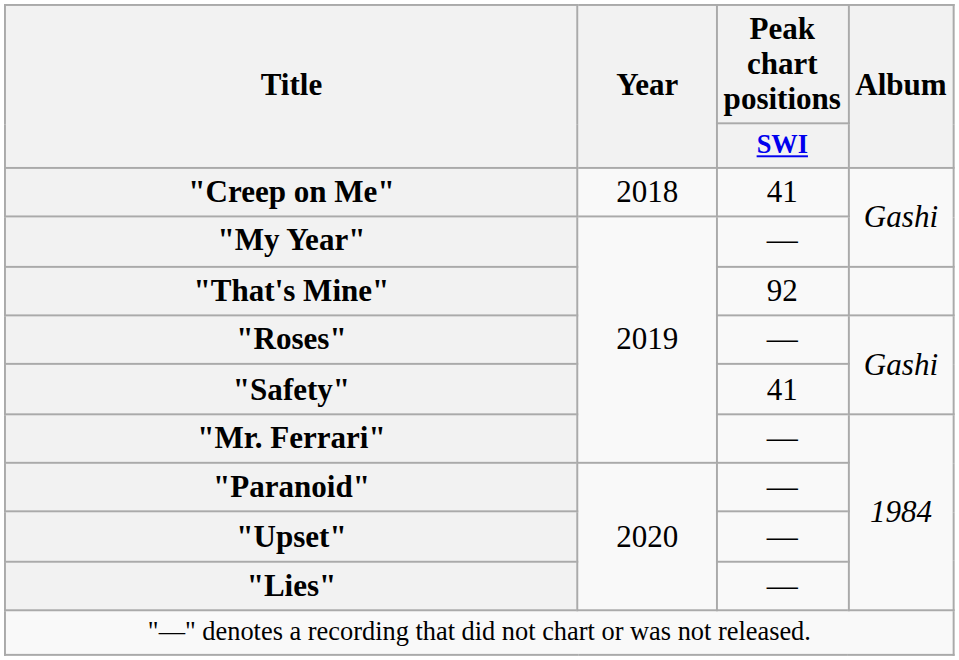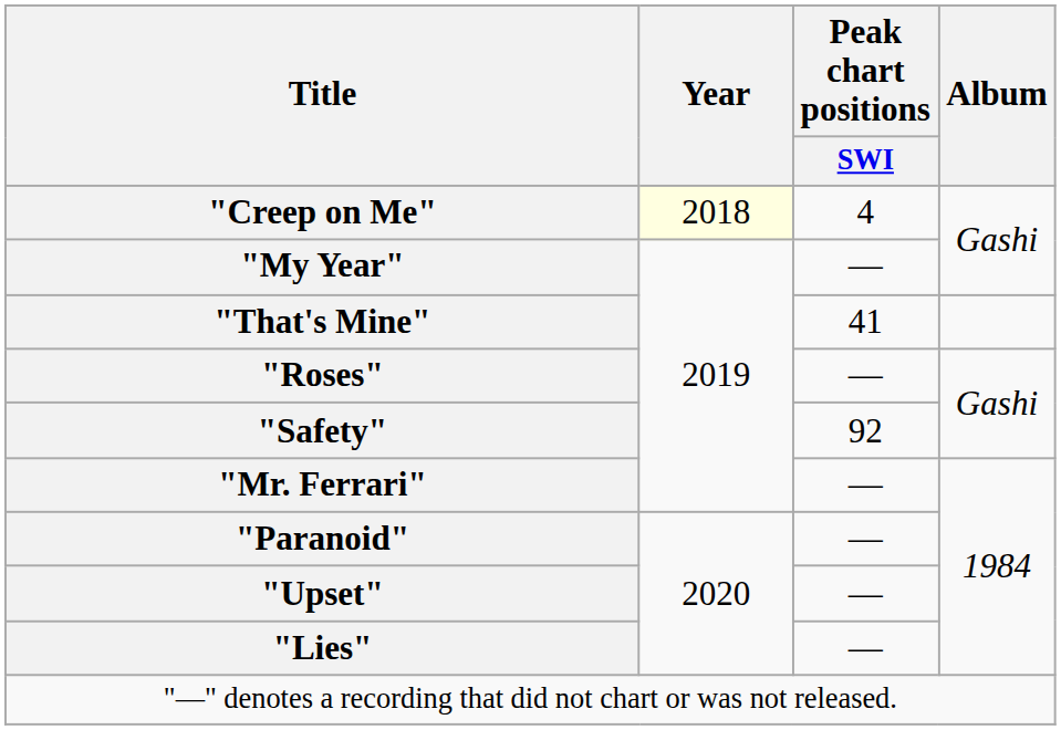 <table class="wikitable plainrowheaders" style="text-align:center;">
 <tr>
 <th scope="col" rowspan="2" style="width:18em;">Title</th>
 <th scope="col" rowspan="2" style="width:4em;">Year</th>
 <th scope="col" style="width:3em;">Peak chart positions</th>
 <th scope="col" rowspan="2">Album</th>
 </tr>
 <tr>
 <th scope="col" style="width:3em;font-size:85%;"><a href='#'>SWI</a><br></th>
 </tr>
 <tr>
 <th scope="row">"Creep on Me"<br></th>
-<td>2018</td>
-<td>41</td>
+<td style="background: lightyellow;">2018</td>
+<td>4</td>
 <td rowspan="2"><em>Gashi</em></td>
 </tr>
 <tr>
 <th scope="row">"My Year"<br></th>
 <td rowspan="5">2019</td>
 <td>—</td>
 </tr>
 <tr>
 <th scope="row">"That's Mine"<br></th>
-<td>92</td>
+<td>41</td>
 <td></td>
 </tr>
 <tr>
 <th scope="row">"Roses"</th>
 <td>—</td>
 <td rowspan="2"><em>Gashi</em></td>
 </tr>
 <tr>
 <th scope="row">"Safety"<br></th>
-<td>41</td>
+<td>92</td>
 </tr>
 <tr>
 <th scope="row">"Mr. Ferrari"</th>
 <td>—</td>
 <td rowspan="4"><em>1984</em></td>
 </tr>
 <tr>
 <th scope="row">"Paranoid"</th>
 <td rowspan="3">2020</td>
 <td>—</td>
 </tr>
 <tr>
 <th scope="row">"Upset"<br></th>
 <td>—</td>
 </tr>
 <tr>
 <th scope="row">"Lies"</th>
 <td>—</td>
 </tr>
 <tr>
 <td colspan="4" style="font-size:85%">"—" denotes a recording that did not chart or was not released.</td>
 </tr>
 </table>
